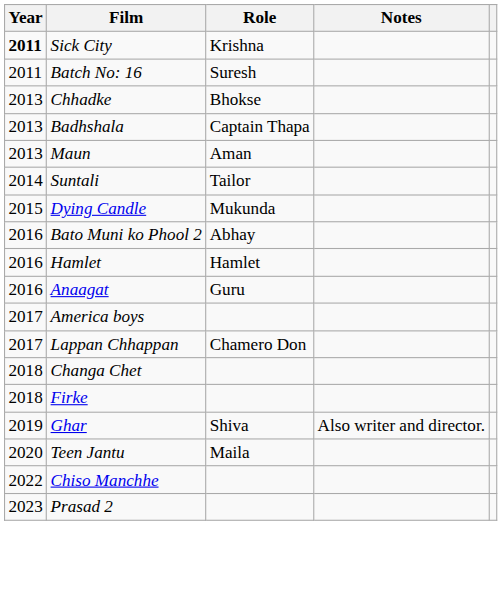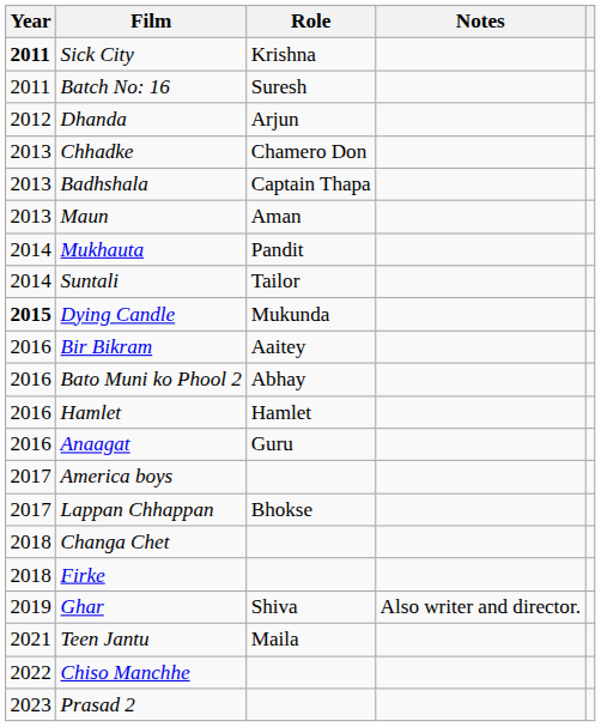 <table class="wikitable sortable">
 <tr>
 <th>Year</th>
 <th>Film</th>
 <th>Role</th>
 <th>Notes</th>
 <th scope="col" class="unsortable"></th>
 </tr>
 <tr>
 <td><strong>2011</strong></td>
 <td><em>Sick City</em></td>
 <td>Krishna</td>
 <td></td>
 <td></td>
 </tr>
 <tr>
 <td>2011</td>
 <td><em>Batch No: 16</em></td>
 <td>Suresh</td>
 <td></td>
 <td></td>
 </tr>
 <tr>
+<td>2012</td>
+<td><em>Dhanda</em></td>
+<td>Arjun</td>
+<td></td>
+<td></td>
+</tr>
+<tr>
 <td>2013</td>
 <td><em>Chhadke</em></td>
-<td>Bhokse</td>
+<td>Chamero Don</td>
 <td></td>
 <td></td>
 </tr>
 <tr>
 <td>2013</td>
 <td><em>Badhshala</em></td>
 <td>Captain Thapa</td>
 <td></td>
 <td></td>
 </tr>
 <tr>
 <td>2013</td>
 <td><em>Maun</em></td>
 <td>Aman</td>
 <td></td>
 <td></td>
 </tr>
 <tr>
 <td>2014</td>
+<td><em><a href='#'>Mukhauta</a></em></td>
+<td>Pandit</td>
+<td></td>
+<td></td>
+</tr>
+<tr>
+<td>2014</td>
 <td><em>Suntali</em></td>
 <td>Tailor</td>
 <td></td>
 <td></td>
 </tr>
 <tr>
-<td>2015</td>
+<td><strong>2015</strong></td>
 <td><em><a href='#'>Dying Candle</a></em></td>
 <td>Mukunda</td>
+<td></td>
+<td></td>
+</tr>
+<tr>
+<td>2016</td>
+<td><em><a href='#'>Bir Bikram</a></em></td>
+<td>Aaitey</td>
 <td></td>
 <td></td>
 </tr>
 <tr>
 <td>2016</td>
 <td><em>Bato Muni ko Phool 2</em></td>
 <td>Abhay</td>
 <td></td>
 <td></td>
 </tr>
 <tr>
 <td>2016</td>
 <td><em>Hamlet</em></td>
 <td>Hamlet</td>
 <td></td>
 <td></td>
 </tr>
 <tr>
 <td>2016</td>
 <td><em><a href='#'>Anaagat</a></em></td>
 <td>Guru</td>
 <td></td>
 <td></td>
 </tr>
 <tr>
 <td>2017</td>
 <td><em>America boys</em></td>
 <td></td>
 <td></td>
 <td></td>
 </tr>
 <tr>
 <td>2017</td>
 <td><em>Lappan Chhappan</em></td>
-<td>Chamero Don</td>
+<td>Bhokse</td>
 <td></td>
 <td></td>
 </tr>
 <tr>
 <td>2018</td>
 <td><em>Changa Chet</em></td>
 <td></td>
 <td></td>
 <td></td>
 </tr>
 <tr>
 <td>2018</td>
 <td><em><a href='#'>Firke</a></em></td>
 <td></td>
 <td></td>
 <td></td>
 </tr>
 <tr>
 <td>2019</td>
 <td><em><a href='#'>Ghar</a></em></td>
 <td>Shiva</td>
 <td>Also writer and director.</td>
 <td></td>
 </tr>
 <tr>
-<td>2020</td>
+<td>2021</td>
 <td><em>Teen Jantu</em></td>
 <td>Maila</td>
 <td></td>
 <td></td>
 </tr>
 <tr>
 <td>2022</td>
 <td><em><a href='#'>Chiso Manchhe</a></em></td>
 <td></td>
 <td></td>
 <td></td>
 </tr>
 <tr>
 <td>2023</td>
 <td><em>Prasad 2</em></td>
 <td></td>
 <td></td>
 <td></td>
 </tr>
 </table>
